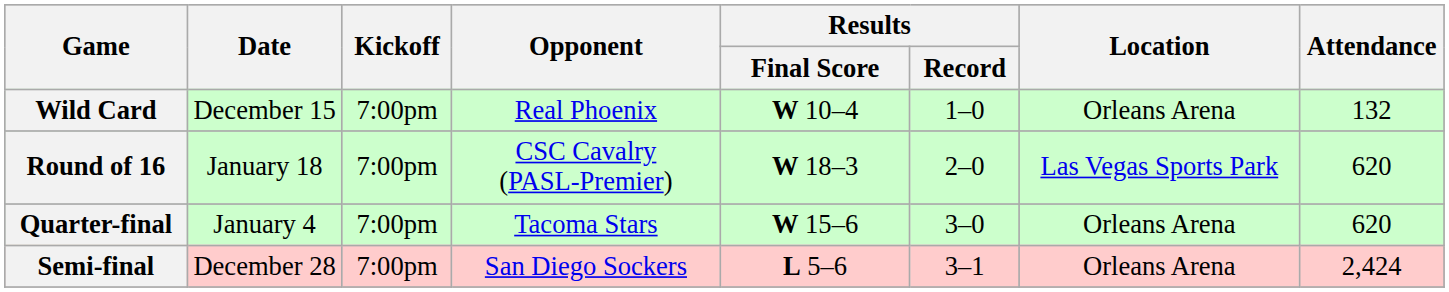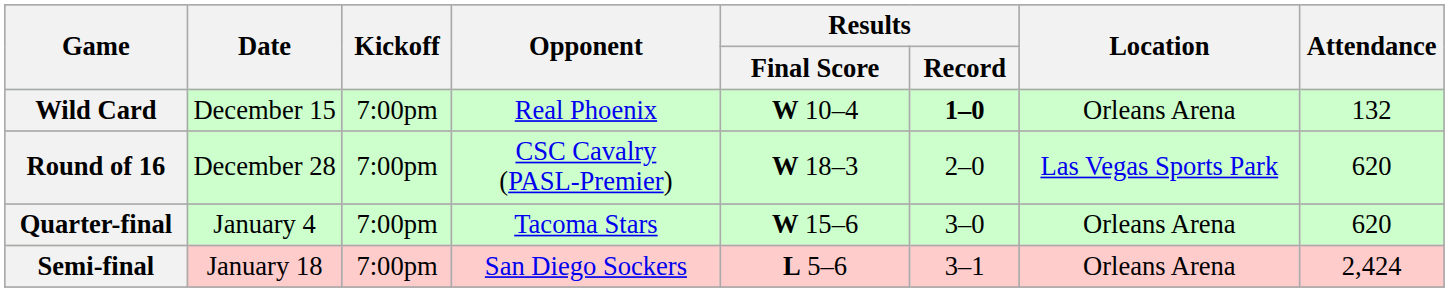 <table class="wikitable">
 <tr>
 <th rowspan="2" width="110">Game</th>
 <th rowspan="2" width="90">Date</th>
 <th rowspan="2" width="60">Kickoff</th>
 <th rowspan="2" width="170">Opponent</th>
 <th colspan="2" width="180">Results</th>
 <th rowspan="2" width="180">Location</th>
 <th rowspan="2" width="80">Attendance</th>
 </tr>
 <tr>
 <th width="120">Final Score</th>
 <th width="60">Record</th>
 </tr>
 <tr align="center" bgcolor="#CCFFCC">
 <th>Wild Card</th>
 <td>December 15</td>
 <td>7:00pm</td>
 <td><a href='#'>Real Phoenix</a></td>
 <td><strong>W</strong> 10–4</td>
-<td>1–0</td>
+<td><strong>1–0</strong></td>
 <td>Orleans Arena</td>
 <td>132</td>
 </tr>
 <tr align="center" bgcolor="#CCFFCC">
 <th>Round of 16</th>
-<td>January 18</td>
+<td>December 28</td>
 <td>7:00pm</td>
 <td><a href='#'>CSC Cavalry</a><br>(<a href='#'>PASL-Premier</a>)</td>
 <td><strong>W</strong> 18–3</td>
 <td>2–0</td>
 <td><a href='#'>Las Vegas Sports Park</a></td>
 <td>620</td>
 </tr>
 <tr align="center" bgcolor="#CCFFCC">
 <th>Quarter-final</th>
 <td>January 4</td>
 <td>7:00pm</td>
 <td><a href='#'>Tacoma Stars</a></td>
 <td><strong>W</strong> 15–6</td>
 <td>3–0</td>
 <td>Orleans Arena</td>
 <td>620</td>
 </tr>
 <tr align="center" bgcolor="#FFCCCC">
 <th>Semi-final</th>
-<td>December 28</td>
+<td>January 18</td>
 <td>7:00pm</td>
 <td><a href='#'>San Diego Sockers</a></td>
 <td><strong>L</strong> 5–6</td>
 <td>3–1</td>
 <td>Orleans Arena</td>
 <td>2,424</td>
 </tr>
 </table>
